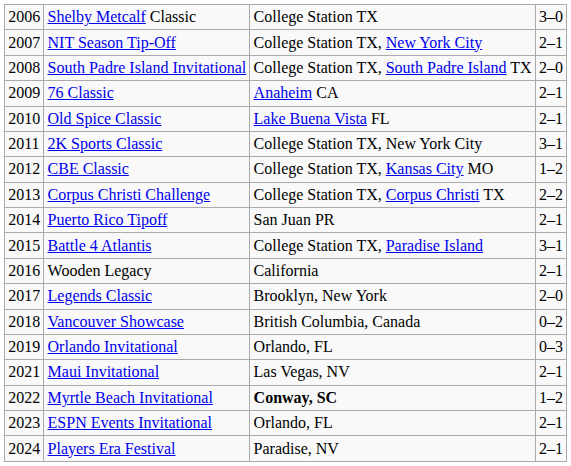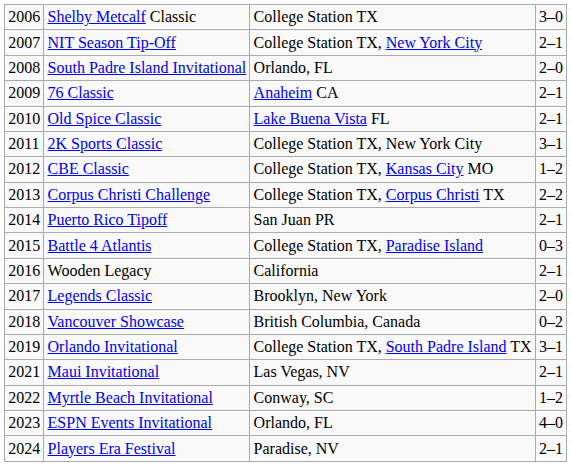 <table class="wikitable">
 <tr>
 <td>2006</td>
 <td><a href='#'>Shelby Metcalf</a> Classic</td>
 <td>College Station TX</td>
 <td>3–0</td>
 </tr>
 <tr>
 <td>2007</td>
 <td><a href='#'>NIT Season Tip-Off</a></td>
 <td>College Station TX, <a href='#'>New York City</a></td>
 <td>2–1</td>
 </tr>
 <tr>
 <td>2008</td>
 <td><a href='#'>South Padre Island Invitational</a></td>
-<td>College Station TX, <a href='#'>South Padre Island</a> TX</td>
+<td>Orlando, FL</td>
 <td>2–0</td>
 </tr>
 <tr>
 <td>2009</td>
 <td><a href='#'>76 Classic</a></td>
 <td><a href='#'>Anaheim</a> CA</td>
 <td>2–1</td>
 </tr>
 <tr>
 <td>2010</td>
 <td><a href='#'>Old Spice Classic</a></td>
 <td><a href='#'>Lake Buena Vista</a> FL</td>
 <td>2–1</td>
 </tr>
 <tr>
 <td>2011</td>
 <td><a href='#'>2K Sports Classic</a></td>
 <td>College Station TX, New York City</td>
 <td>3–1</td>
 </tr>
 <tr>
 <td>2012</td>
 <td><a href='#'>CBE Classic</a></td>
 <td>College Station TX, <a href='#'>Kansas City</a> MO</td>
 <td>1–2</td>
 </tr>
 <tr>
 <td>2013</td>
 <td><a href='#'>Corpus Christi Challenge</a></td>
 <td>College Station TX, <a href='#'>Corpus Christi</a> TX</td>
 <td>2–2</td>
 </tr>
 <tr>
 <td>2014</td>
 <td><a href='#'>Puerto Rico Tipoff</a></td>
 <td>San Juan PR</td>
 <td>2–1</td>
 </tr>
 <tr>
 <td>2015</td>
 <td><a href='#'>Battle 4 Atlantis</a></td>
 <td>College Station TX, <a href='#'>Paradise Island</a></td>
-<td>3–1</td>
+<td>0–3</td>
 </tr>
 <tr>
 <td>2016</td>
 <td>Wooden Legacy</td>
 <td>California</td>
 <td>2–1</td>
 </tr>
 <tr>
 <td>2017</td>
 <td><a href='#'>Legends Classic</a></td>
 <td>Brooklyn, New York</td>
 <td>2–0</td>
 </tr>
 <tr>
 <td>2018</td>
 <td><a href='#'>Vancouver Showcase</a></td>
 <td>British Columbia, Canada</td>
 <td>0–2</td>
 </tr>
 <tr>
 <td>2019</td>
 <td><a href='#'>Orlando Invitational</a></td>
-<td>Orlando, FL</td>
-<td>0–3</td>
+<td>College Station TX, <a href='#'>South Padre Island</a> TX</td>
+<td>3–1</td>
 </tr>
 <tr>
 <td>2021</td>
 <td><a href='#'>Maui Invitational</a></td>
 <td>Las Vegas, NV</td>
 <td>2–1</td>
 </tr>
 <tr>
 <td>2022</td>
 <td><a href='#'>Myrtle Beach Invitational</a></td>
-<td><strong>Conway, SC</strong></td>
+<td>Conway, SC</td>
 <td>1–2</td>
 </tr>
 <tr>
 <td>2023</td>
 <td><a href='#'>ESPN Events Invitational</a></td>
 <td>Orlando, FL</td>
-<td>2–1</td>
+<td>4–0</td>
 </tr>
 <tr>
 <td>2024</td>
 <td><a href='#'>Players Era Festival</a></td>
 <td>Paradise, NV</td>
 <td>2–1</td>
 </tr>
 </table>
